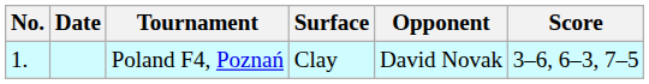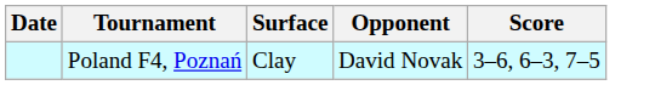 <table class="sortable wikitable">
 <tr>
-<th>No.</th>
 <th>Date</th>
 <th>Tournament</th>
 <th>Surface</th>
 <th>Opponent</th>
 <th class="unsortable">Score</th>
 </tr>
 <tr style="background:#cffcff;">
-<td>1.</td>
 <td></td>
 <td>Poland F4, <a href='#'>Poznań</a></td>
 <td>Clay</td>
 <td> David Novak</td>
 <td>3–6, 6–3, 7–5</td>
 </tr>
 </table>
